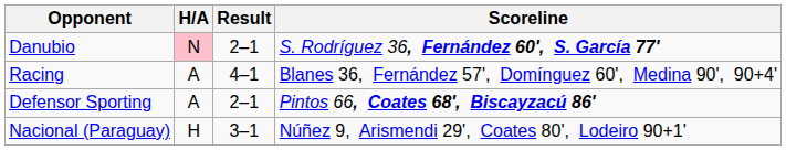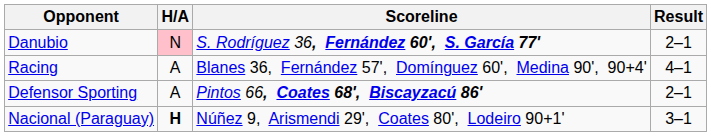 <table class="wikitable">
 <tr>
 <th>Opponent</th>
 <th>H/A</th>
+<th>Scoreline</th>
 <th>Result</th>
-<th>Scoreline</th>
 </tr>
 <tr>
 <td><a href='#'>Danubio</a></td>
 <td align=center style="background: pink;">N</td>
+<td><em><a href='#'>S. Rodríguez</a> 36<strong>,  <a href='#'>Fernández</a> 60',  <a href='#'>S. García</a> 77'</td>
 <td align=center>2–1</td>
-<td><em><a href='#'>S. Rodríguez</a> 36<strong>,  <a href='#'>Fernández</a> 60',  <a href='#'>S. García</a> 77'</td>
 </tr>
 <tr>
 <td><a href='#'>Racing</a></td>
 <td align=center>A</td>
+<td></em><a href='#'>Blanes</a> 36</strong>,  <a href='#'>Fernández</a> 57',  <a href='#'>Domínguez</a> 60',  <a href='#'>Medina</a> 90',  90+4'</td>
 <td align=center>4–1</td>
-<td></em><a href='#'>Blanes</a> 36</strong>,  <a href='#'>Fernández</a> 57',  <a href='#'>Domínguez</a> 60',  <a href='#'>Medina</a> 90',  90+4'</td>
 </tr>
 <tr>
 <td><a href='#'>Defensor Sporting</a></td>
 <td align=center>A</td>
+<td><em><a href='#'>Pintos</a> 66<strong>,  <a href='#'>Coates</a> 68',  <a href='#'>Biscayzacú</a> 86'</td>
 <td align=center>2–1</td>
-<td><em><a href='#'>Pintos</a> 66<strong>,  <a href='#'>Coates</a> 68',  <a href='#'>Biscayzacú</a> 86'</td>
 </tr>
 <tr>
 <td><a href='#'>Nacional (Paraguay)</a></td>
-<td align=center>H</td>
+<td align=center><strong>H</strong></td>
+<td></em><a href='#'>Núñez</a> 9</strong>,  <a href='#'>Arismendi</a> 29',  <a href='#'>Coates</a> 80',  <a href='#'>Lodeiro</a> 90+1'</td>
 <td align=center>3–1</td>
-<td></em><a href='#'>Núñez</a> 9</strong>,  <a href='#'>Arismendi</a> 29',  <a href='#'>Coates</a> 80',  <a href='#'>Lodeiro</a> 90+1'</td>
 </tr>
 </table>
